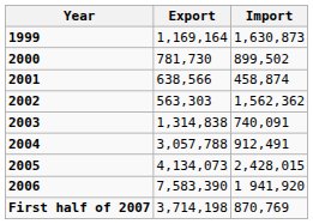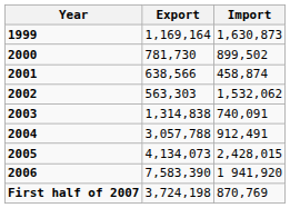 <table class="wikitable">
 <tr>
 <th>Year</th>
 <th>Export</th>
 <th>Import</th>
 </tr>
 <tr>
 <td><strong>1999</strong></td>
 <td>1,169,164</td>
 <td>1,630,873</td>
 </tr>
 <tr>
 <td><strong>2000</strong></td>
 <td>781,730</td>
 <td>899,502</td>
 </tr>
 <tr>
 <td><strong>2001</strong></td>
 <td>638,566</td>
 <td>458,874</td>
 </tr>
 <tr>
 <td><strong>2002</strong></td>
 <td>563,303</td>
-<td>1,562,362</td>
+<td>1,532,062</td>
 </tr>
 <tr>
 <td><strong>2003</strong></td>
 <td>1,314,838</td>
 <td>740,091</td>
 </tr>
 <tr>
 <td><strong>2004</strong></td>
 <td>3,057,788</td>
 <td>912,491</td>
 </tr>
 <tr>
 <td><strong>2005</strong></td>
 <td>4,134,073</td>
 <td>2,428,015</td>
 </tr>
 <tr>
 <td><strong>2006</strong></td>
 <td>7,583,390</td>
 <td>1 941,920</td>
 </tr>
 <tr>
 <td><strong>First half of 2007</strong></td>
-<td>3,714,198</td>
+<td>3,724,198</td>
 <td>870,769</td>
 </tr>
 </table>
